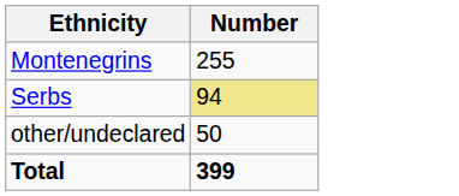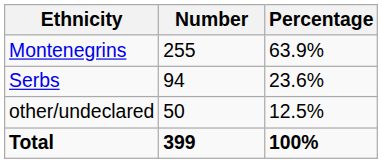 <table class="wikitable">
 <tr>
 <th width="100px">Ethnicity</th>
 <th width="80px">Number</th>
+<th width="80px">Percentage</th>
 </tr>
 <tr>
 <td><a href='#'>Montenegrins</a></td>
 <td>255</td>
+<td>63.9%</td>
 </tr>
 <tr>
 <td><a href='#'>Serbs</a></td>
-<td style="background: khaki;">94</td>
+<td>94</td>
+<td>23.6%</td>
 </tr>
 <tr>
 <td>other/undeclared</td>
 <td>50</td>
+<td>12.5%</td>
 </tr>
 <tr>
 <td><strong>Total</strong></td>
 <td><strong>399</strong></td>
+<td><strong>100%</strong></td>
 </tr>
 </table>
